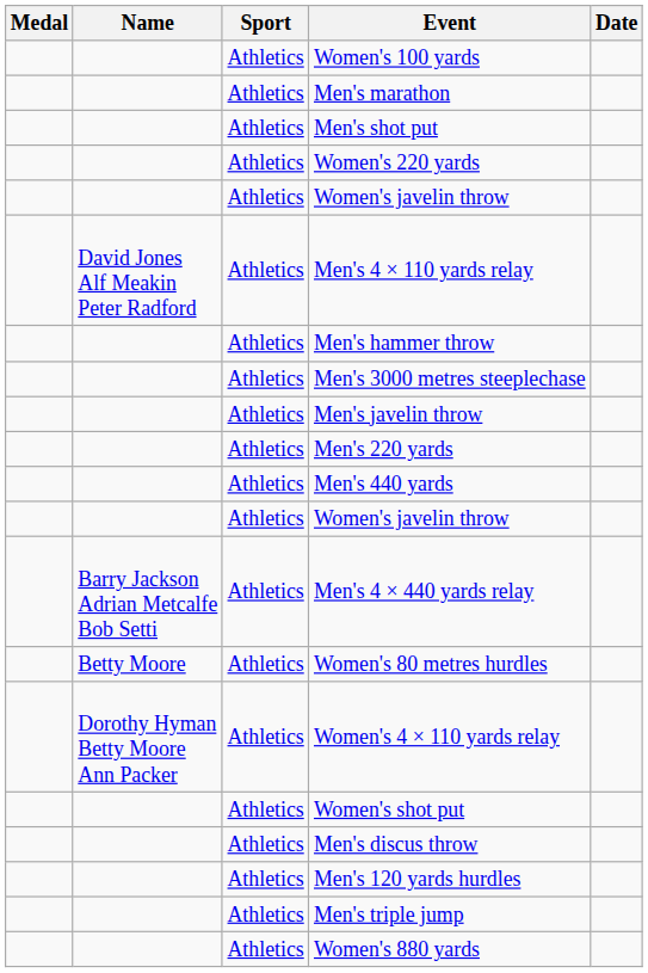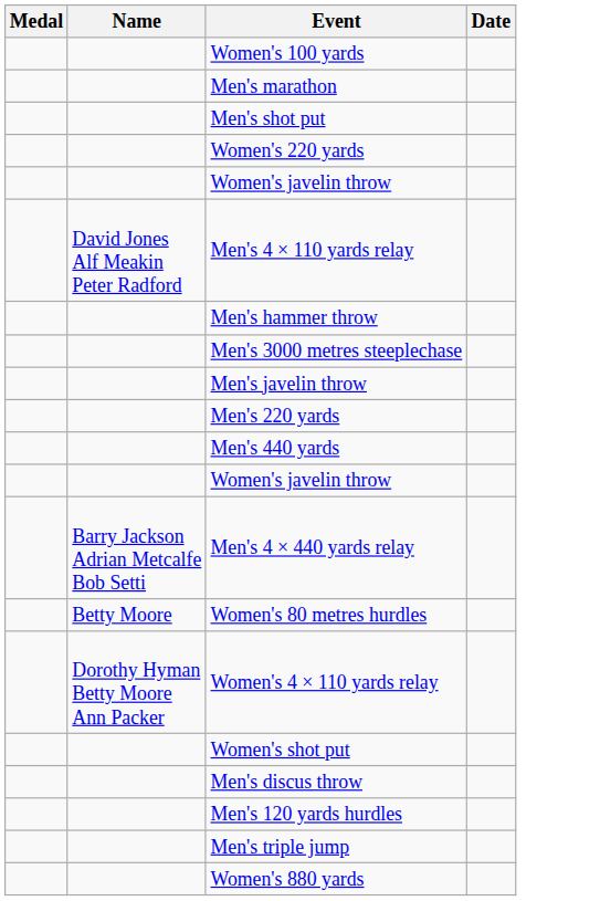 <table class="wikitable sortable" style="font-size: 95%;">
 <tr>
 <th>Medal</th>
 <th>Name</th>
-<th>Sport</th>
 <th>Event</th>
 <th>Date</th>
 </tr>
 <tr>
 <td></td>
 <td></td>
-<td><a href='#'>Athletics</a></td>
 <td><a href='#'>Women's 100 yards</a></td>
 <td></td>
 </tr>
 <tr>
 <td></td>
 <td></td>
-<td><a href='#'>Athletics</a></td>
 <td><a href='#'>Men's marathon</a></td>
 <td></td>
 </tr>
 <tr>
 <td></td>
 <td></td>
-<td><a href='#'>Athletics</a></td>
 <td><a href='#'>Men's shot put</a></td>
 <td></td>
 </tr>
 <tr>
 <td></td>
 <td></td>
-<td><a href='#'>Athletics</a></td>
 <td><a href='#'>Women's 220 yards</a></td>
 <td></td>
 </tr>
 <tr>
 <td></td>
 <td></td>
-<td><a href='#'>Athletics</a></td>
 <td><a href='#'>Women's javelin throw</a></td>
 <td></td>
 </tr>
 <tr>
 <td></td>
 <td><br><a href='#'>David Jones</a><br><a href='#'>Alf Meakin</a><br><a href='#'>Peter Radford</a></td>
-<td><a href='#'>Athletics</a></td>
 <td><a href='#'>Men's 4 × 110 yards relay</a></td>
 <td></td>
 </tr>
 <tr>
 <td></td>
 <td></td>
-<td><a href='#'>Athletics</a></td>
 <td><a href='#'>Men's hammer throw</a></td>
 <td></td>
 </tr>
 <tr>
 <td></td>
 <td></td>
-<td><a href='#'>Athletics</a></td>
 <td><a href='#'>Men's 3000 metres steeplechase</a></td>
 <td></td>
 </tr>
 <tr>
 <td></td>
 <td></td>
-<td><a href='#'>Athletics</a></td>
 <td><a href='#'>Men's javelin throw</a></td>
 <td></td>
 </tr>
 <tr>
 <td></td>
 <td></td>
-<td><a href='#'>Athletics</a></td>
 <td><a href='#'>Men's 220 yards</a></td>
 <td></td>
 </tr>
 <tr>
 <td></td>
 <td></td>
-<td><a href='#'>Athletics</a></td>
 <td><a href='#'>Men's 440 yards</a></td>
 <td></td>
 </tr>
 <tr>
 <td></td>
 <td></td>
-<td><a href='#'>Athletics</a></td>
 <td><a href='#'>Women's javelin throw</a></td>
 <td></td>
 </tr>
 <tr>
 <td></td>
 <td><br><a href='#'>Barry Jackson</a><br><a href='#'>Adrian Metcalfe</a><br><a href='#'>Bob Setti</a></td>
-<td><a href='#'>Athletics</a></td>
 <td><a href='#'>Men's 4 × 440 yards relay</a></td>
 <td></td>
 </tr>
 <tr>
 <td></td>
 <td><a href='#'>Betty Moore</a></td>
-<td><a href='#'>Athletics</a></td>
 <td><a href='#'>Women's 80 metres hurdles</a></td>
 <td></td>
 </tr>
 <tr>
 <td></td>
 <td><br><a href='#'>Dorothy Hyman</a><br><a href='#'>Betty Moore</a><br><a href='#'>Ann Packer</a></td>
-<td><a href='#'>Athletics</a></td>
 <td><a href='#'>Women's 4 × 110 yards relay</a></td>
 <td></td>
 </tr>
 <tr>
 <td></td>
 <td></td>
-<td><a href='#'>Athletics</a></td>
 <td><a href='#'>Women's shot put</a></td>
 <td></td>
 </tr>
 <tr>
 <td></td>
 <td></td>
-<td><a href='#'>Athletics</a></td>
 <td><a href='#'>Men's discus throw</a></td>
 <td></td>
 </tr>
 <tr>
 <td></td>
 <td></td>
-<td><a href='#'>Athletics</a></td>
 <td><a href='#'>Men's 120 yards hurdles</a></td>
 <td></td>
 </tr>
 <tr>
 <td></td>
 <td></td>
-<td><a href='#'>Athletics</a></td>
 <td><a href='#'>Men's triple jump</a></td>
 <td></td>
 </tr>
 <tr>
 <td></td>
 <td></td>
-<td><a href='#'>Athletics</a></td>
 <td><a href='#'>Women's 880 yards</a></td>
 <td></td>
 </tr>
 </table>
